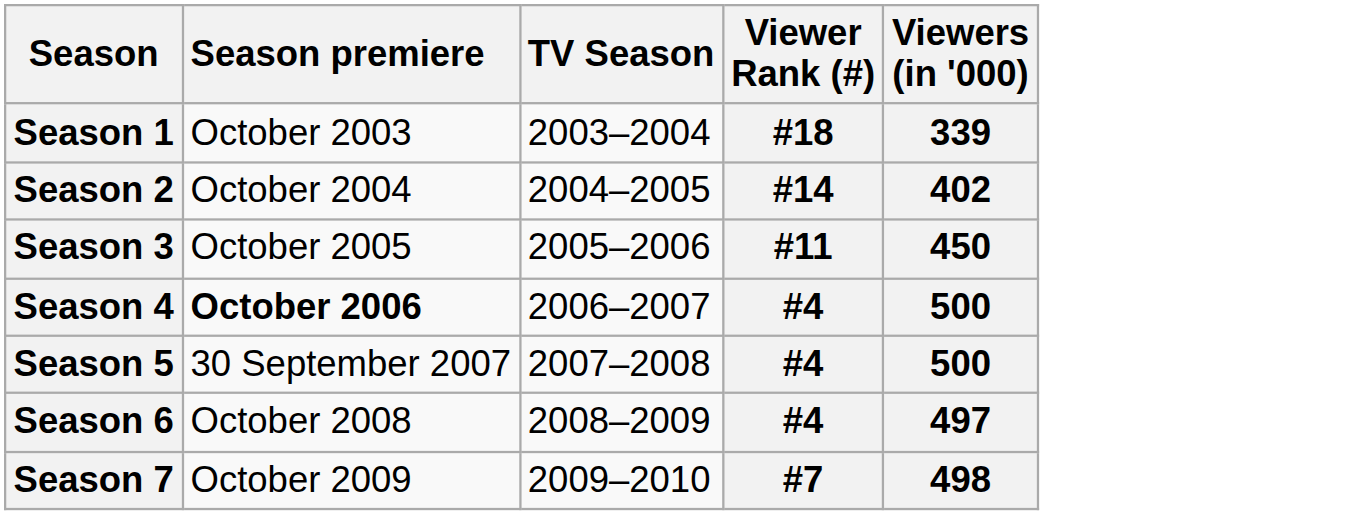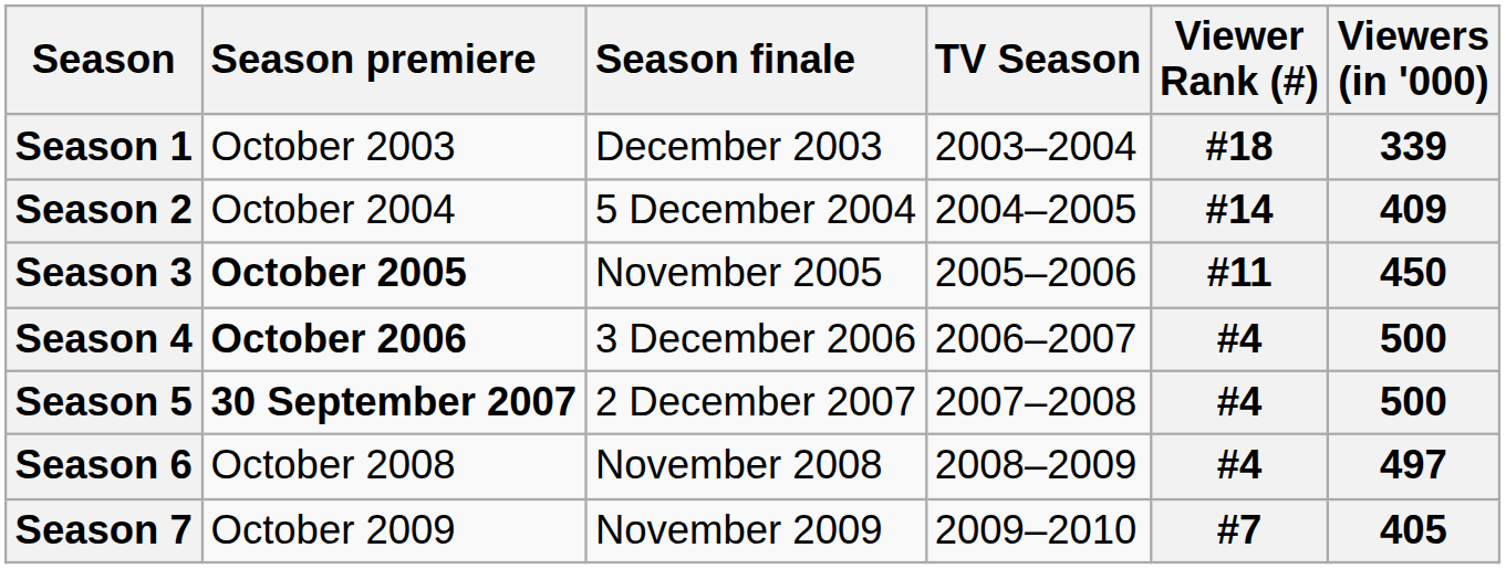 <table class="wikitable" border="1">
 <tr>
 <th>Season</th>
 <th style="text-align:left">Season premiere</th>
+<th style="text-align:left">Season finale</th>
 <th style="text-align:left">TV Season</th>
 <th>Viewer<br>Rank (#)</th>
 <th>Viewers<br>(in '000)</th>
 </tr>
 <tr>
 <th>Season 1</th>
 <td>October 2003</td>
+<td>December 2003</td>
 <td>2003–2004</td>
 <th style="text-align:center">#18</th>
 <th style="text-align:center"><strong>339</strong></th>
 </tr>
 <tr>
 <th>Season 2</th>
 <td>October 2004</td>
+<td>5 December 2004</td>
 <td>2004–2005</td>
 <th style="text-align:center">#14</th>
-<th style="text-align:center"><strong>402</strong></th>
+<th style="text-align:center"><strong>409</strong></th>
 </tr>
 <tr>
 <th>Season 3</th>
-<td>October 2005</td>
+<td><strong>October 2005</strong></td>
+<td>November 2005</td>
 <td>2005–2006</td>
 <th style="text-align:center">#11</th>
 <th style="text-align:center"><strong>450</strong></th>
 </tr>
 <tr>
 <th>Season 4</th>
 <td><strong>October 2006</strong></td>
+<td>3 December 2006</td>
 <td>2006–2007</td>
 <th style="text-align:center">#4</th>
 <th style="text-align:center"><strong>500</strong></th>
 </tr>
 <tr>
 <th>Season 5</th>
-<td>30 September 2007</td>
+<td><strong>30 September 2007</strong></td>
+<td>2 December 2007</td>
 <td>2007–2008</td>
 <th style="text-align:center">#4</th>
 <th style="text-align:center"><strong>500</strong></th>
 </tr>
 <tr>
 <th>Season 6</th>
 <td>October 2008</td>
+<td>November 2008</td>
 <td>2008–2009</td>
 <th style="text-align:center">#4</th>
 <th style="text-align:center"><strong>497</strong></th>
 </tr>
 <tr>
 <th>Season 7</th>
 <td>October 2009</td>
+<td>November 2009</td>
 <td>2009–2010</td>
 <th style="text-align:center">#7</th>
-<th style="text-align:center"><strong>498</strong></th>
+<th style="text-align:center"><strong>405</strong></th>
 </tr>
 </table>
